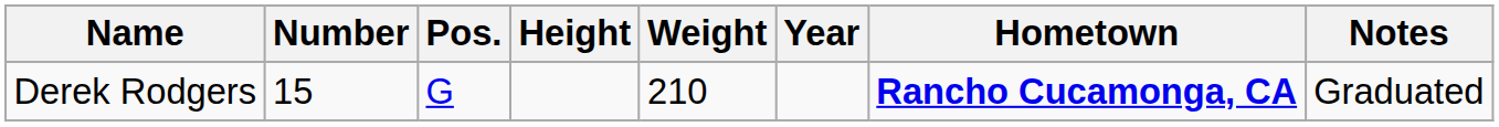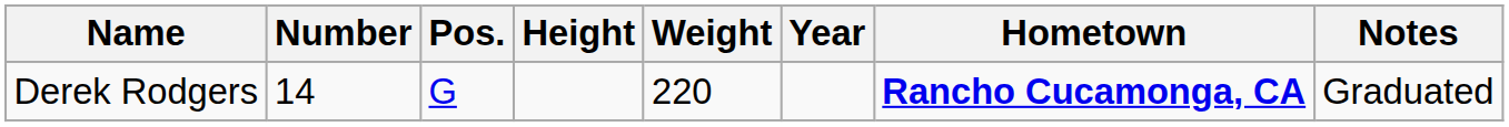 <table class="wikitable sortable" border="1">
 <tr>
 <th>Name</th>
 <th>Number</th>
 <th>Pos.</th>
 <th>Height</th>
 <th>Weight</th>
 <th>Year</th>
 <th>Hometown</th>
 <th class="unsortable">Notes</th>
 </tr>
 <tr>
 <td>Derek Rodgers</td>
-<td>15</td>
+<td>14</td>
 <td><a href='#'>G</a></td>
 <td></td>
-<td>210</td>
+<td>220</td>
 <td></td>
 <td><strong><a href='#'>Rancho Cucamonga, CA</a></strong></td>
 <td>Graduated</td>
 </tr>
 </table>
